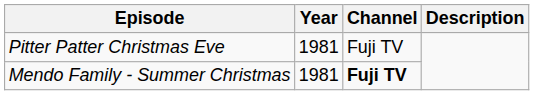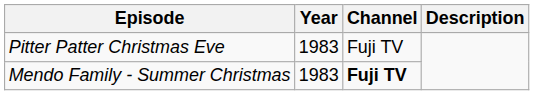 <table class="wikitable sortable">
 <tr>
 <th>Episode</th>
 <th>Year</th>
 <th>Channel</th>
 <th>Description</th>
 </tr>
 <tr>
 <td><em>Pitter Patter Christmas Eve</em></td>
-<td>1981</td>
+<td>1983</td>
 <td>Fuji TV</td>
 </tr>
 <tr>
 <td><em>Mendo Family - Summer Christmas</em></td>
-<td>1981</td>
+<td>1983</td>
 <td><strong>Fuji TV</strong></td>
 </tr>
 </table>
